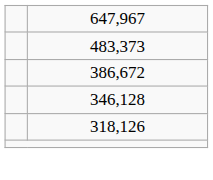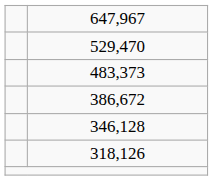 <table class="wikitable" style="float:right; width:12em; text-align:center;">
 <tr>
 <td></td>
 <td>647,967</td>
+</tr>
+<tr>
+<td></td>
+<td>529,470</td>
 </tr>
 <tr>
 <td></td>
 <td>483,373</td>
 </tr>
 <tr>
 <td></td>
 <td>386,672</td>
 </tr>
 <tr>
 <td></td>
 <td>346,128</td>
 </tr>
 <tr>
 <td></td>
 <td>318,126</td>
 </tr>
 <tr>
 <td colspan=2></td>
 </tr>
 </table>
